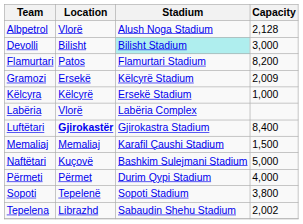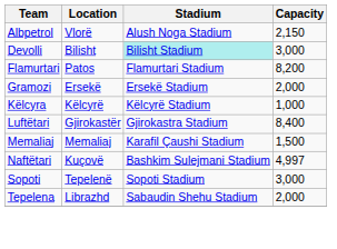 <table class="wikitable sortable">
 <tr>
 <th>Team</th>
 <th>Location</th>
 <th>Stadium</th>
 <th>Capacity</th>
 </tr>
 <tr>
 <td><a href='#'>Albpetrol</a></td>
 <td><a href='#'>Vlorë</a></td>
 <td><a href='#'>Alush Noga Stadium</a></td>
-<td>2,128</td>
+<td>2,150</td>
 </tr>
 <tr>
 <td><a href='#'>Devolli</a></td>
 <td><a href='#'>Bilisht</a></td>
 <td style="background: paleturquoise;"><a href='#'>Bilisht Stadium</a></td>
 <td>3,000</td>
 </tr>
 <tr>
 <td><a href='#'>Flamurtari</a></td>
 <td><a href='#'>Patos</a></td>
 <td><a href='#'>Flamurtari Stadium</a></td>
 <td>8,200</td>
 </tr>
 <tr>
 <td><a href='#'>Gramozi</a></td>
 <td><a href='#'>Ersekë</a></td>
-<td><a href='#'>Këlcyrë Stadium</a></td>
-<td>2,009</td>
+<td><a href='#'>Ersekë Stadium</a></td>
+<td>2,000</td>
 </tr>
 <tr>
 <td><a href='#'>Këlcyra</a></td>
 <td><a href='#'>Këlcyrë</a></td>
-<td><a href='#'>Ersekë Stadium</a></td>
+<td><a href='#'>Këlcyrë Stadium</a></td>
 <td>1,000</td>
 </tr>
 <tr>
-<td><a href='#'>Labëria</a></td>
-<td><a href='#'>Vlorë</a></td>
-<td><a href='#'>Labëria Complex</a></td>
-<td></td>
-</tr>
-<tr>
 <td><a href='#'>Luftëtari</a></td>
-<td><strong><a href='#'>Gjirokastër</a></strong></td>
+<td><a href='#'>Gjirokastër</a></td>
 <td><a href='#'>Gjirokastra Stadium</a></td>
 <td>8,400</td>
 </tr>
 <tr>
 <td><a href='#'>Memaliaj</a></td>
 <td><a href='#'>Memaliaj</a></td>
 <td><a href='#'>Karafil Çaushi Stadium</a></td>
 <td>1,500</td>
 </tr>
 <tr>
 <td><a href='#'>Naftëtari</a></td>
 <td><a href='#'>Kuçovë</a></td>
 <td><a href='#'>Bashkim Sulejmani Stadium</a></td>
-<td>5,000</td>
-</tr>
-<tr>
-<td><a href='#'>Përmeti</a></td>
-<td><a href='#'>Përmet</a></td>
-<td><a href='#'>Durim Qypi Stadium</a></td>
-<td>4,000</td>
+<td>4,997</td>
 </tr>
 <tr>
 <td><a href='#'>Sopoti</a></td>
 <td><a href='#'>Tepelenë</a></td>
 <td><a href='#'>Sopoti Stadium</a></td>
-<td>3,800</td>
+<td>3,000</td>
 </tr>
 <tr>
 <td><a href='#'>Tepelena</a></td>
 <td><a href='#'>Librazhd</a></td>
 <td><a href='#'>Sabaudin Shehu Stadium</a></td>
-<td>2,002</td>
+<td>2,000</td>
 </tr>
 <tr>
 </tr>
 </table>
